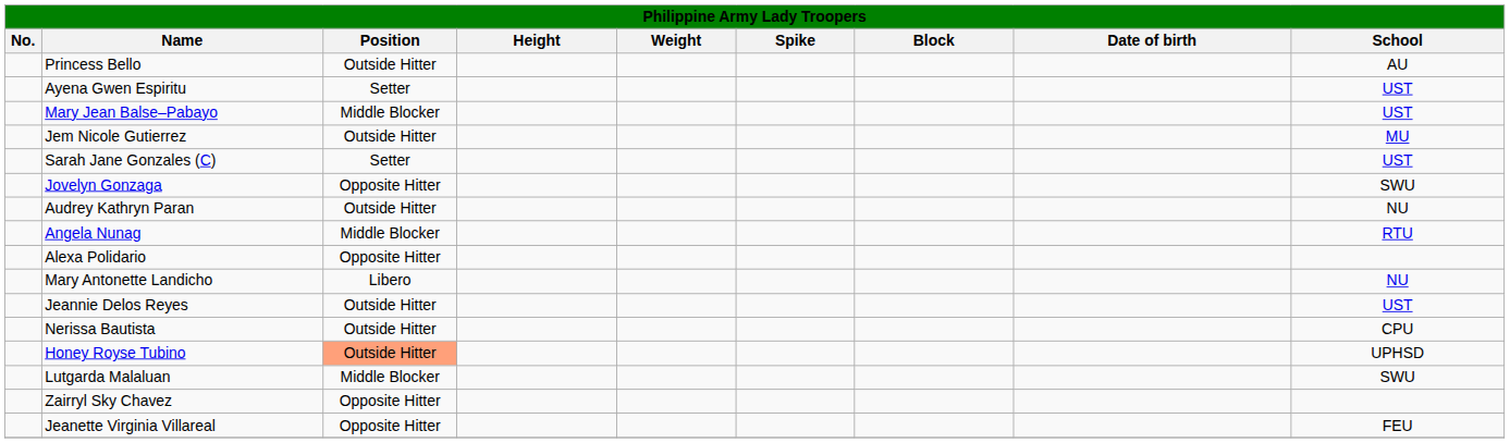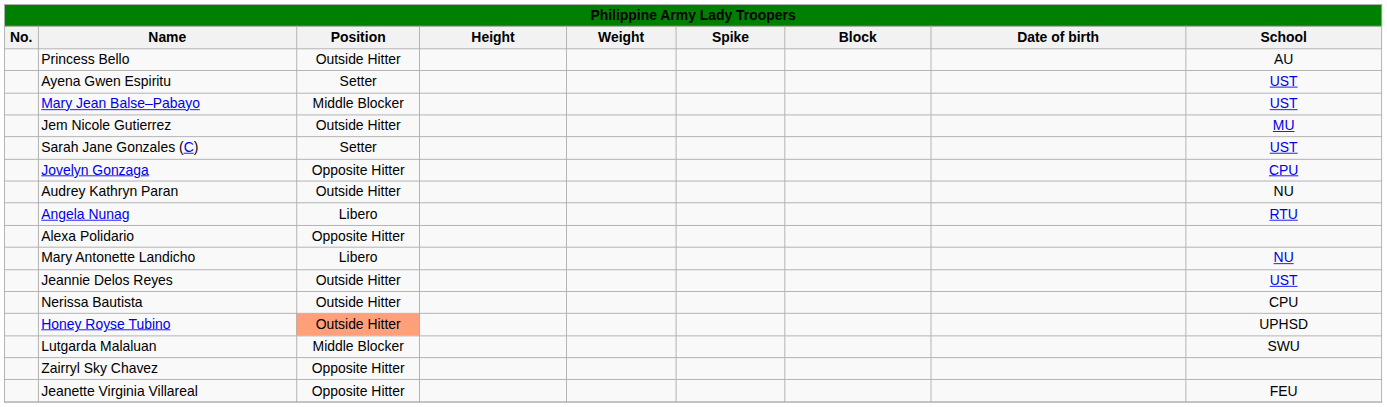 <table class="wikitable sortable" style="font-size:100%; text-align:center; width:100%;">
 <tr>
 <th style=background:green; colspan=9><span>Philippine Army Lady Troopers</span></th>
 </tr>
 <tr>
 <th style="width:2em;">No.</th>
 <th style="width:20em;">Name</th>
 <th style="width:9em;">Position</th>
 <th style="width:11em;">Height</th>
 <th style="width:8em;">Weight</th>
 <th style="width:8em;">Spike</th>
 <th style="width:11em;">Block</th>
 <th style="width:20em;">Date of birth</th>
 <th style="width:15em;">School</th>
 </tr>
 <tr>
 <td></td>
 <td style="text-align: left"> Princess Bello</td>
 <td>Outside Hitter</td>
 <td></td>
 <td></td>
 <td></td>
 <td></td>
 <td></td>
 <td>AU</td>
 </tr>
 <tr>
 <td></td>
 <td style="text-align: left"> Ayena Gwen Espiritu</td>
 <td>Setter</td>
 <td></td>
 <td></td>
 <td></td>
 <td></td>
 <td></td>
 <td><a href='#'>UST</a></td>
 </tr>
 <tr>
 <td></td>
 <td style="text-align: left"> <a href='#'>Mary Jean Balse–Pabayo</a></td>
 <td>Middle Blocker</td>
 <td></td>
 <td></td>
 <td></td>
 <td></td>
 <td align=right></td>
 <td><a href='#'>UST</a></td>
 </tr>
 <tr>
 <td></td>
 <td style="text-align: left"> Jem Nicole Gutierrez</td>
 <td>Outside Hitter</td>
 <td></td>
 <td></td>
 <td></td>
 <td></td>
 <td align=right></td>
 <td><a href='#'>MU</a></td>
 </tr>
 <tr>
 <td></td>
 <td style="text-align: left"> Sarah Jane Gonzales (<a href='#'>C</a>)</td>
 <td>Setter</td>
 <td></td>
 <td></td>
 <td></td>
 <td></td>
 <td align=right></td>
 <td><a href='#'>UST</a></td>
 </tr>
 <tr>
 <td></td>
 <td style="text-align: left"> <a href='#'>Jovelyn Gonzaga</a></td>
 <td>Opposite Hitter</td>
 <td></td>
 <td></td>
 <td></td>
 <td></td>
 <td align=right></td>
-<td>SWU</td>
+<td><a href='#'>CPU</a></td>
 </tr>
 <tr>
 <td></td>
 <td style="text-align: left"> Audrey Kathryn Paran</td>
 <td>Outside Hitter</td>
 <td></td>
 <td></td>
 <td></td>
 <td></td>
 <td></td>
 <td>NU</td>
 </tr>
 <tr>
 <td></td>
 <td style="text-align: left"> <a href='#'>Angela Nunag</a></td>
-<td>Middle Blocker</td>
+<td>Libero</td>
 <td></td>
 <td></td>
 <td></td>
 <td></td>
 <td align=right></td>
 <td><a href='#'>RTU</a></td>
 </tr>
 <tr>
 <td></td>
 <td style="text-align: left"> Alexa Polidario</td>
 <td>Opposite Hitter</td>
 <td></td>
 <td></td>
 <td></td>
 <td></td>
 <td></td>
 <td></td>
 </tr>
 <tr>
 <td></td>
 <td align=left> Mary Antonette Landicho</td>
 <td>Libero</td>
 <td></td>
 <td></td>
 <td></td>
 <td></td>
 <td></td>
 <td><a href='#'>NU</a></td>
 </tr>
 <tr>
 <td></td>
 <td style="text-align: left"> Jeannie Delos Reyes</td>
 <td>Outside Hitter</td>
 <td></td>
 <td></td>
 <td></td>
 <td></td>
 <td align=right></td>
 <td><a href='#'>UST</a></td>
 </tr>
 <tr>
 <td></td>
 <td style="text-align: left"> Nerissa Bautista</td>
 <td>Outside Hitter</td>
 <td></td>
 <td></td>
 <td></td>
 <td></td>
 <td align=right></td>
 <td>CPU</td>
 </tr>
 <tr>
 <td></td>
 <td style="text-align: left"> <a href='#'>Honey Royse Tubino</a></td>
 <td style="background: lightsalmon;">Outside Hitter</td>
 <td></td>
 <td></td>
 <td></td>
 <td></td>
 <td align=right></td>
 <td>UPHSD</td>
 </tr>
 <tr>
 <td></td>
 <td style="text-align: left"> Lutgarda Malaluan</td>
 <td>Middle Blocker</td>
 <td></td>
 <td></td>
 <td></td>
 <td></td>
 <td align=right></td>
 <td>SWU</td>
 </tr>
 <tr>
 <td></td>
 <td style="text-align: left"> Zairryl Sky Chavez</td>
 <td>Opposite Hitter</td>
 <td></td>
 <td></td>
 <td></td>
 <td></td>
 <td></td>
 <td></td>
 </tr>
 <tr>
 <td></td>
 <td style="text-align: left"> Jeanette Virginia Villareal</td>
 <td>Opposite Hitter</td>
 <td></td>
 <td></td>
 <td></td>
 <td></td>
 <td align=right></td>
 <td>FEU</td>
 </tr>
 <tr>
 </tr>
 </table>
